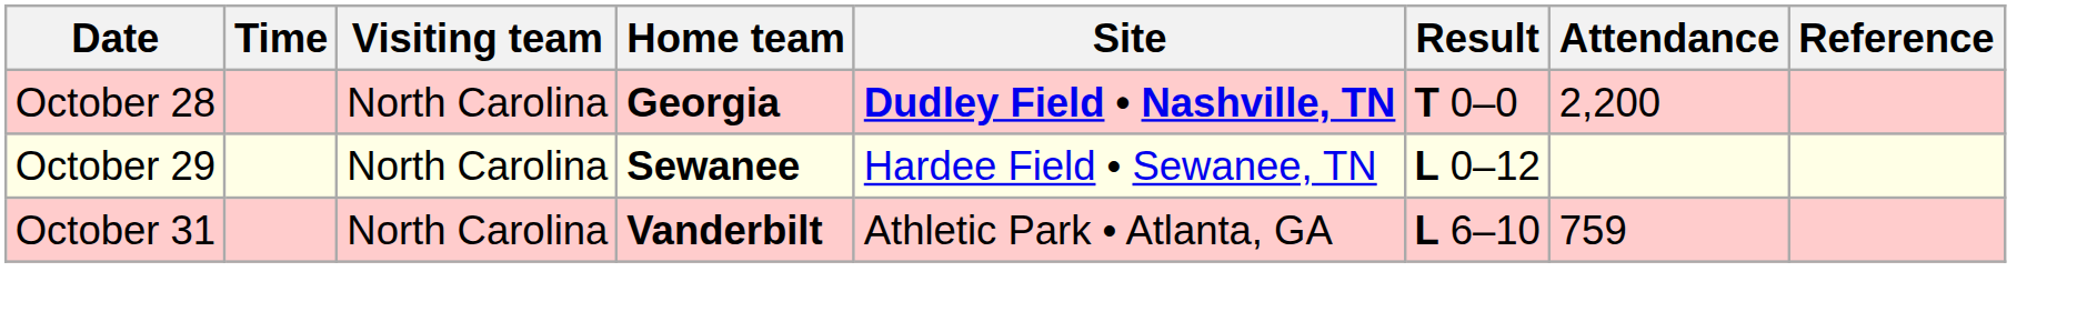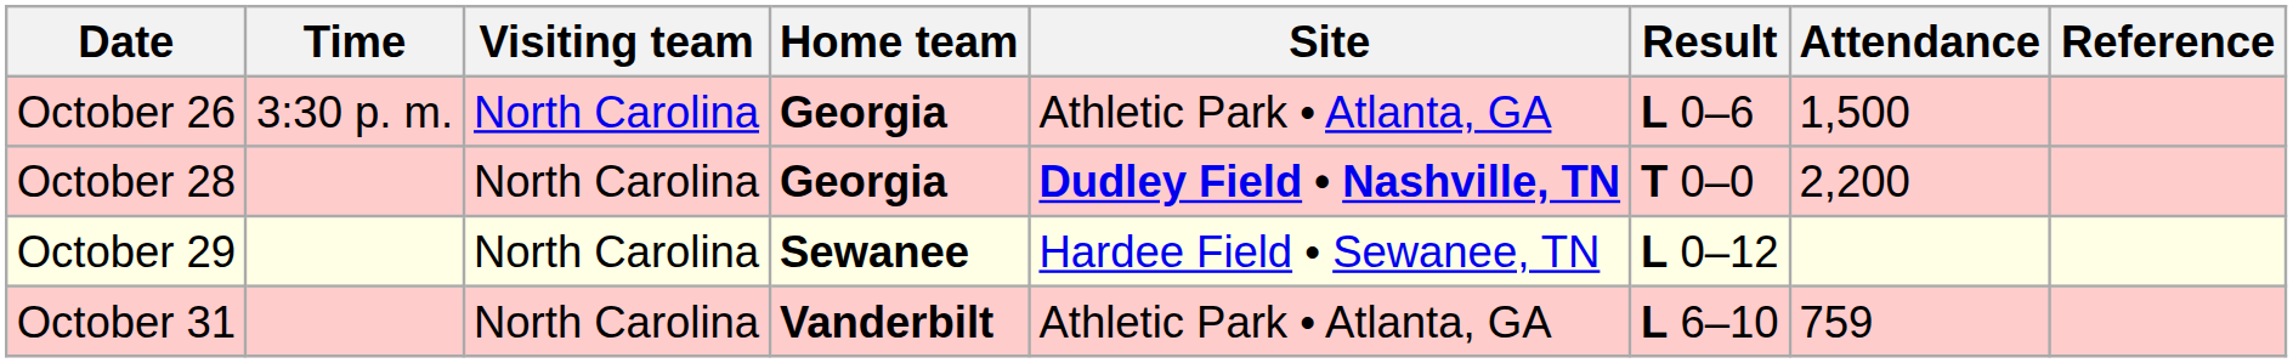 <table class="wikitable" style="font-size:95%;">
 <tr>
 <th>Date</th>
 <th>Time</th>
 <th>Visiting team</th>
 <th>Home team</th>
 <th>Site</th>
 <th>Result</th>
 <th>Attendance</th>
 <th class="unsortable">Reference</th>
+</tr>
+<tr bgcolor=ffcccc>
+<td>October 26</td>
+<td>3:30 p. m.</td>
+<td><a href='#'>North Carolina</a></td>
+<td><strong>Georgia</strong></td>
+<td>Athletic Park • <a href='#'>Atlanta, GA</a></td>
+<td><strong>L</strong> 0–6</td>
+<td>1,500</td>
+<td></td>
 </tr>
 <tr bgcolor=ffcccc>
 <td>October 28</td>
 <td></td>
 <td>North Carolina</td>
 <td><strong>Georgia</strong></td>
 <td><strong><a href='#'>Dudley Field</a> • <a href='#'>Nashville, TN</a></strong></td>
 <td><strong>T</strong> 0–0</td>
 <td>2,200</td>
 <td></td>
 </tr>
 <tr bgcolor=ffffe6>
 <td>October 29</td>
 <td></td>
 <td>North Carolina</td>
 <td><strong>Sewanee</strong></td>
 <td><a href='#'>Hardee Field</a> • <a href='#'>Sewanee, TN</a></td>
 <td><strong>L</strong> 0–12</td>
 <td></td>
 <td></td>
 </tr>
 <tr bgcolor=ffcccc>
 <td>October 31</td>
 <td></td>
 <td>North Carolina</td>
 <td><strong>Vanderbilt</strong></td>
 <td>Athletic Park • Atlanta, GA</td>
 <td><strong>L</strong> 6–10</td>
 <td>759</td>
 <td></td>
 </tr>
 </table>
